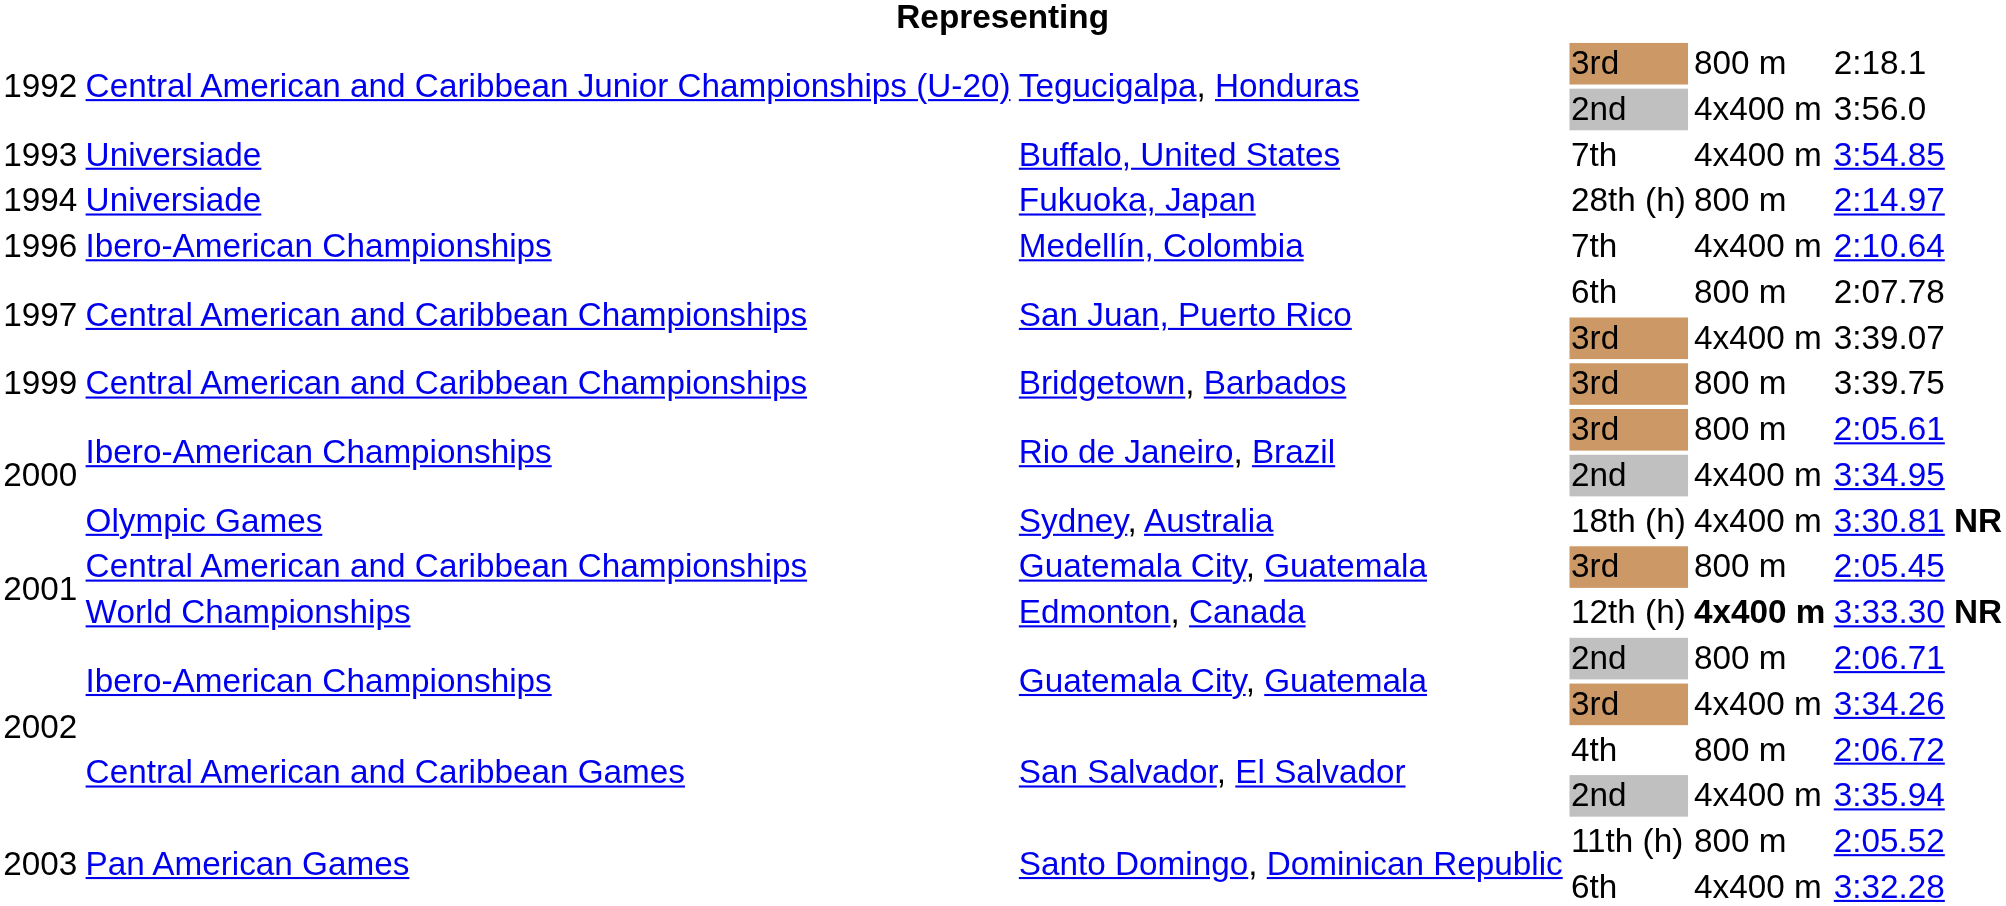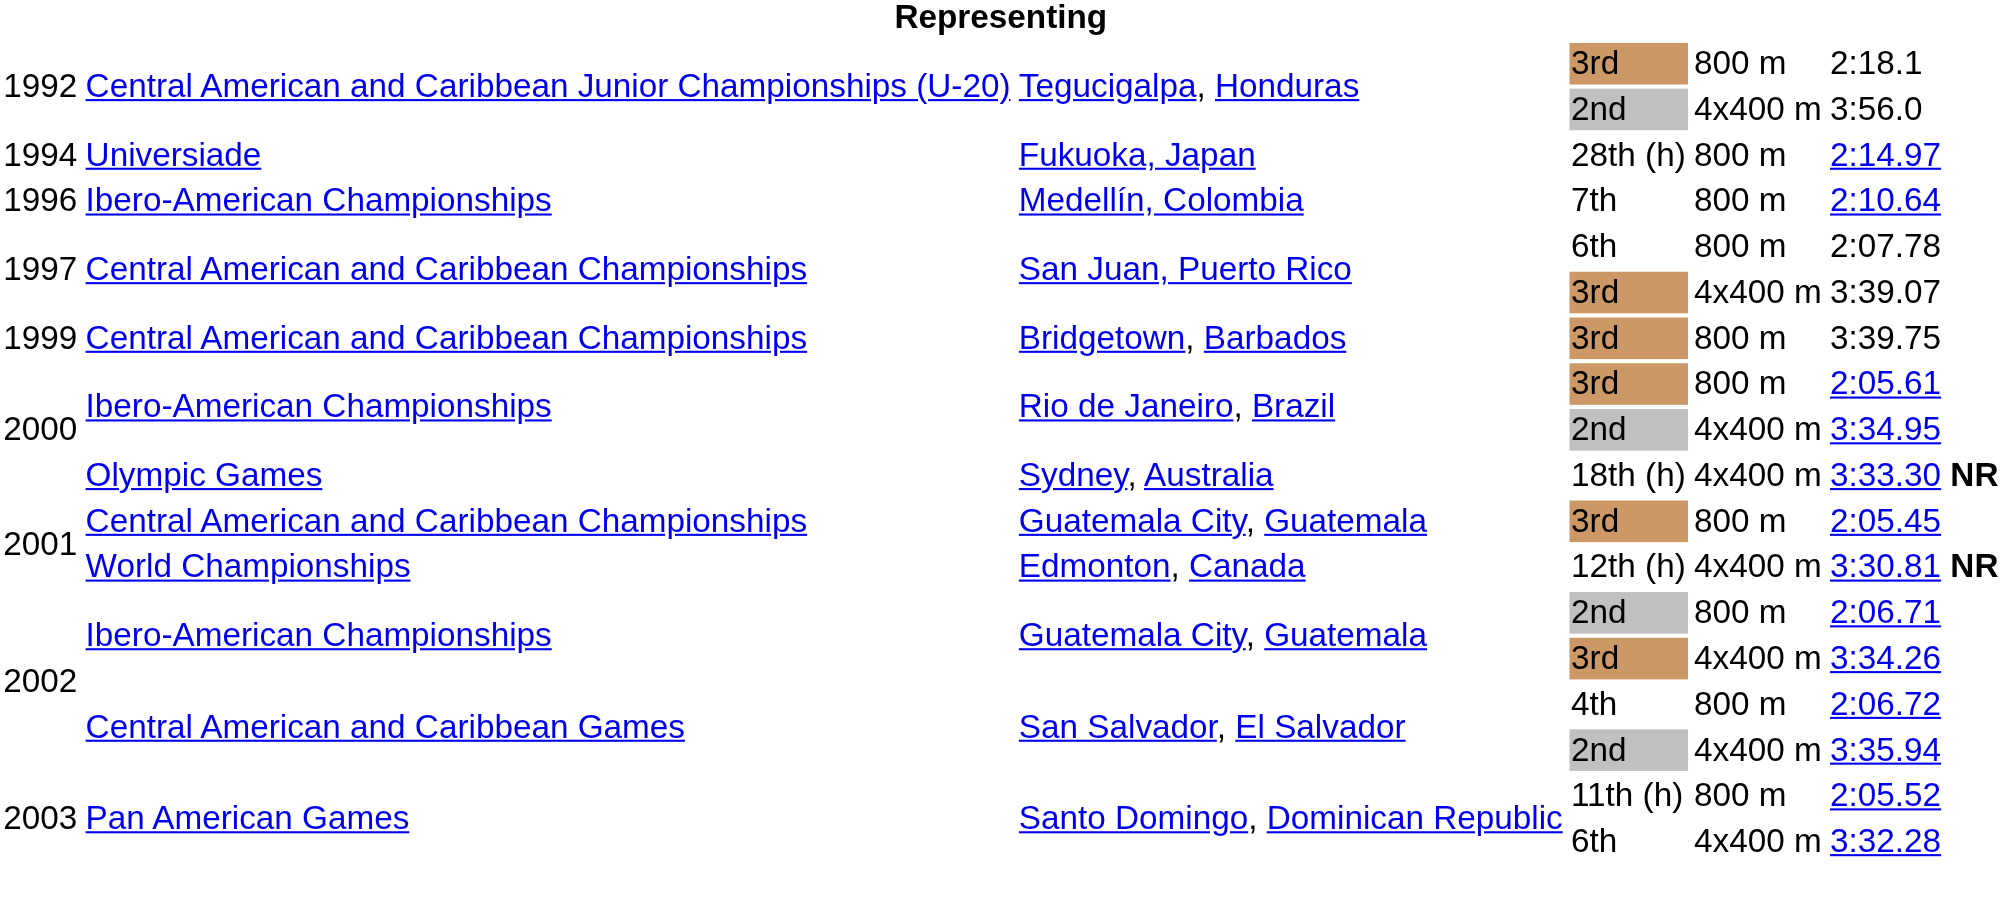 <table>
 <tr>
 <th colspan="6">Representing </th>
 </tr>
 <tr>
 <td rowspan = "2">1992</td>
 <td rowspan = "2"><a href='#'>Central American and Caribbean Junior Championships (U-20)</a></td>
 <td rowspan = "2"><a href='#'>Tegucigalpa</a>, <a href='#'>Honduras</a></td>
 <td bgcolor=cc9966>3rd</td>
 <td>800 m</td>
 <td>2:18.1</td>
 </tr>
 <tr>
 <td bgcolor=silver>2nd</td>
 <td>4x400 m</td>
 <td>3:56.0</td>
 </tr>
 <tr>
-<td>1993</td>
-<td><a href='#'>Universiade</a></td>
-<td><a href='#'>Buffalo, United States</a></td>
-<td>7th</td>
-<td>4x400 m</td>
-<td><a href='#'>3:54.85</a></td>
-</tr>
-<tr>
 <td>1994</td>
 <td><a href='#'>Universiade</a></td>
 <td><a href='#'>Fukuoka, Japan</a></td>
 <td>28th (h)</td>
 <td>800 m</td>
 <td><a href='#'>2:14.97</a></td>
 </tr>
 <tr>
 <td>1996</td>
 <td><a href='#'>Ibero-American Championships</a></td>
 <td><a href='#'>Medellín, Colombia</a></td>
 <td>7th</td>
-<td>4x400 m</td>
+<td>800 m</td>
 <td><a href='#'>2:10.64</a></td>
 </tr>
 <tr>
 <td rowspan=2>1997</td>
 <td rowspan=2><a href='#'>Central American and Caribbean Championships</a></td>
 <td rowspan=2><a href='#'>San Juan, Puerto Rico</a></td>
 <td>6th</td>
 <td>800 m</td>
 <td>2:07.78</td>
 </tr>
 <tr>
 <td bgcolor=cc9966>3rd</td>
 <td>4x400 m</td>
 <td>3:39.07</td>
 </tr>
 <tr>
 <td>1999</td>
 <td><a href='#'>Central American and Caribbean Championships</a></td>
 <td><a href='#'>Bridgetown</a>, <a href='#'>Barbados</a></td>
 <td bgcolor=cc9966>3rd</td>
 <td>800 m</td>
 <td>3:39.75</td>
 </tr>
 <tr>
 <td rowspan = "3">2000</td>
 <td rowspan = "2"><a href='#'>Ibero-American Championships</a></td>
 <td rowspan = "2"><a href='#'>Rio de Janeiro</a>, <a href='#'>Brazil</a></td>
 <td bgcolor=cc9966>3rd</td>
 <td>800 m</td>
 <td><a href='#'>2:05.61</a></td>
 </tr>
 <tr>
 <td bgcolor=silver>2nd</td>
 <td>4x400 m</td>
 <td><a href='#'>3:34.95</a></td>
 </tr>
 <tr>
 <td><a href='#'>Olympic Games</a></td>
 <td><a href='#'>Sydney</a>, <a href='#'>Australia</a></td>
 <td>18th (h)</td>
 <td>4x400 m</td>
-<td><a href='#'>3:30.81</a> <strong>NR</strong></td>
+<td><a href='#'>3:33.30</a> <strong>NR</strong></td>
 </tr>
 <tr>
 <td rowspan=2>2001</td>
 <td><a href='#'>Central American and Caribbean Championships</a></td>
 <td><a href='#'>Guatemala City</a>, <a href='#'>Guatemala</a></td>
 <td bgcolor=cc9966>3rd</td>
 <td>800 m</td>
 <td><a href='#'>2:05.45</a></td>
 </tr>
 <tr>
 <td><a href='#'>World Championships</a></td>
 <td><a href='#'>Edmonton</a>, <a href='#'>Canada</a></td>
 <td>12th (h)</td>
-<td><strong>4x400 m</strong></td>
-<td><a href='#'>3:33.30</a> <strong>NR</strong></td>
+<td>4x400 m</td>
+<td><a href='#'>3:30.81</a> <strong>NR</strong></td>
 </tr>
 <tr>
 <td rowspan = "4">2002</td>
 <td rowspan = "2"><a href='#'>Ibero-American Championships</a></td>
 <td rowspan = "2"><a href='#'>Guatemala City</a>, <a href='#'>Guatemala</a></td>
 <td bgcolor=silver>2nd</td>
 <td>800 m</td>
 <td><a href='#'>2:06.71</a></td>
 </tr>
 <tr>
 <td bgcolor=cc9966>3rd</td>
 <td>4x400 m</td>
 <td><a href='#'>3:34.26</a></td>
 </tr>
 <tr>
 <td rowspan=2><a href='#'>Central American and Caribbean Games</a></td>
 <td rowspan=2><a href='#'>San Salvador</a>, <a href='#'>El Salvador</a></td>
 <td>4th</td>
 <td>800 m</td>
 <td><a href='#'>2:06.72</a></td>
 </tr>
 <tr>
 <td bgcolor=silver>2nd</td>
 <td>4x400 m</td>
 <td><a href='#'>3:35.94</a></td>
 </tr>
 <tr>
 <td rowspan=2>2003</td>
 <td rowspan=2><a href='#'>Pan American Games</a></td>
 <td rowspan=2><a href='#'>Santo Domingo</a>, <a href='#'>Dominican Republic</a></td>
 <td>11th (h)</td>
 <td>800 m</td>
 <td><a href='#'>2:05.52</a></td>
 </tr>
 <tr>
 <td>6th</td>
 <td>4x400 m</td>
 <td><a href='#'>3:32.28</a></td>
 </tr>
 </table>
